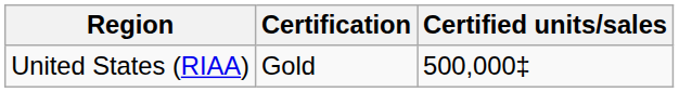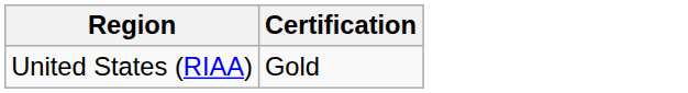 <table class="wikitable">
 <tr>
 <th>Region</th>
 <th>Certification</th>
-<th>Certified units/sales</th>
 </tr>
 <tr>
 <td>United States (<a href='#'>RIAA</a>)</td>
 <td>Gold</td>
-<td>500,000‡</td>
 </tr>
 </table>
